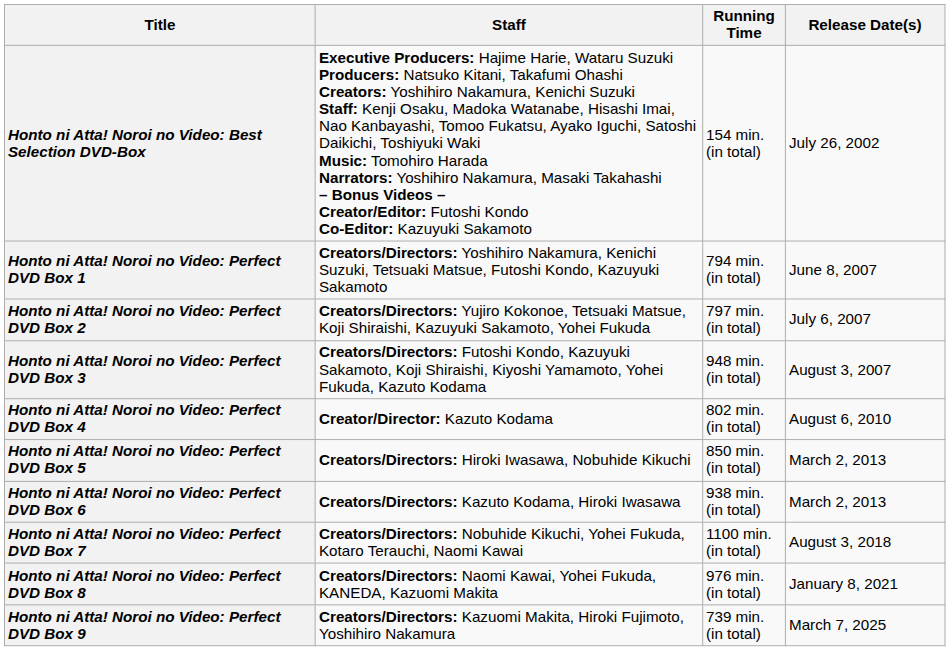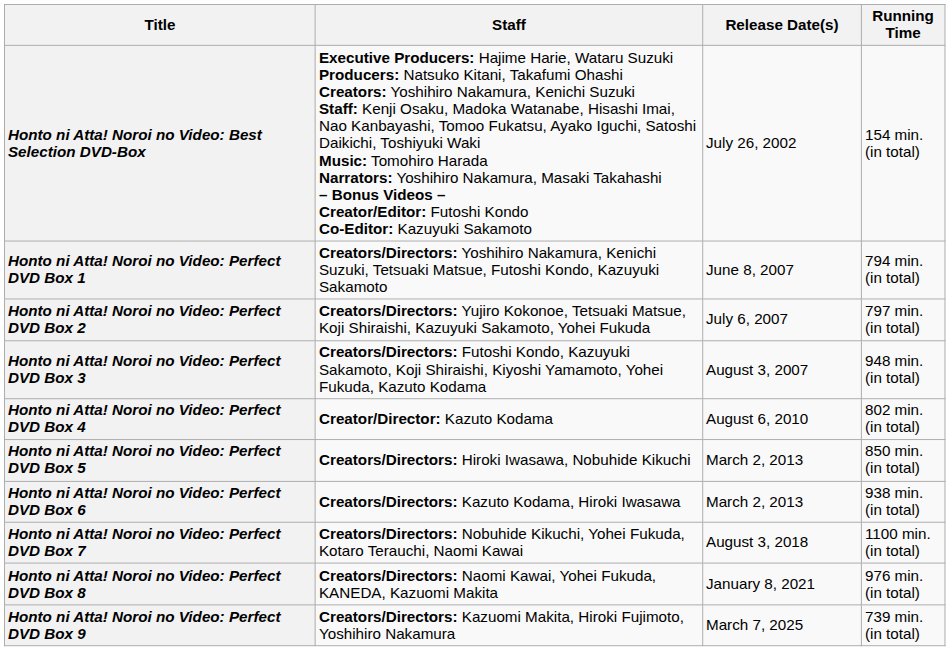 <table class="wikitable mw-collapsible mw-collapsed">
 <tr>
 <th style=width:20.0em>Title</th>
 <th style="width:25.0em">Staff</th>
+<th style="width:10.0em">Release Date(s)</th>
 <th style="width:5.0em">Running Time</th>
-<th style="width:10.0em">Release Date(s)</th>
 </tr>
 <tr>
 <th style="text-align:left"><em>Honto ni Atta! Noroi no Video: Best Selection DVD-Box</em></th>
 <td><strong>Executive Producers:</strong> Hajime Harie, Wataru Suzuki<br><strong>Producers:</strong> Natsuko Kitani, Takafumi Ohashi<br><strong>Creators:</strong> Yoshihiro Nakamura, Kenichi Suzuki<br><strong>Staff:</strong> Kenji Osaku, Madoka Watanabe, Hisashi Imai, Nao Kanbayashi, Tomoo Fukatsu, Ayako Iguchi, Satoshi Daikichi, Toshiyuki Waki<br><strong>Music:</strong> Tomohiro Harada<br><strong>Narrators:</strong> Yoshihiro Nakamura, Masaki Takahashi<br><strong>– Bonus Videos –</strong><br><strong>Creator/Editor:</strong> Futoshi Kondo<br><strong>Co-Editor:</strong> Kazuyuki Sakamoto</td>
+<td>July 26, 2002</td>
 <td>154 min. (in total)</td>
-<td>July 26, 2002</td>
 </tr>
 <tr>
 <th style="text-align:left"><em>Honto ni Atta! Noroi no Video: Perfect DVD Box 1</em></th>
 <td><strong>Creators/Directors:</strong> Yoshihiro Nakamura, Kenichi Suzuki, Tetsuaki Matsue, Futoshi Kondo, Kazuyuki Sakamoto</td>
+<td>June 8, 2007</td>
 <td>794 min. (in total)</td>
-<td>June 8, 2007</td>
 </tr>
 <tr>
 <th style="text-align:left"><em>Honto ni Atta! Noroi no Video: Perfect DVD Box 2</em></th>
 <td><strong>Creators/Directors:</strong> Yujiro Kokonoe, Tetsuaki Matsue, Koji Shiraishi, Kazuyuki Sakamoto, Yohei Fukuda</td>
+<td>July 6, 2007</td>
 <td>797 min. (in total)</td>
-<td>July 6, 2007</td>
 </tr>
 <tr>
 <th style="text-align:left"><em>Honto ni Atta! Noroi no Video: Perfect DVD Box 3</em></th>
 <td><strong>Creators/Directors:</strong> Futoshi Kondo, Kazuyuki Sakamoto, Koji Shiraishi, Kiyoshi Yamamoto, Yohei Fukuda, Kazuto Kodama</td>
+<td>August 3, 2007</td>
 <td>948 min. (in total)</td>
-<td>August 3, 2007</td>
 </tr>
 <tr>
 <th style="text-align:left"><em>Honto ni Atta! Noroi no Video: Perfect DVD Box 4</em></th>
 <td><strong>Creator/Director:</strong> Kazuto Kodama</td>
+<td>August 6, 2010</td>
 <td>802 min. (in total)</td>
-<td>August 6, 2010</td>
 </tr>
 <tr>
 <th style="text-align:left"><em>Honto ni Atta! Noroi no Video: Perfect DVD Box 5</em></th>
 <td><strong>Creators/Directors:</strong> Hiroki Iwasawa, Nobuhide Kikuchi</td>
+<td>March 2, 2013</td>
 <td>850 min. (in total)</td>
-<td>March 2, 2013</td>
 </tr>
 <tr>
 <th style="text-align:left"><em>Honto ni Atta! Noroi no Video: Perfect DVD Box 6</em></th>
 <td><strong>Creators/Directors:</strong> Kazuto Kodama, Hiroki Iwasawa</td>
+<td>March 2, 2013</td>
 <td>938 min. (in total)</td>
-<td>March 2, 2013</td>
 </tr>
 <tr>
 <th style="text-align:left"><em>Honto ni Atta! Noroi no Video: Perfect DVD Box 7</em></th>
 <td><strong>Creators/Directors:</strong> Nobuhide Kikuchi, Yohei Fukuda, Kotaro Terauchi, Naomi Kawai</td>
+<td>August 3, 2018</td>
 <td>1100 min. (in total)</td>
-<td>August 3, 2018</td>
 </tr>
 <tr>
 <th style="text-align:left"><em>Honto ni Atta! Noroi no Video: Perfect DVD Box 8</em></th>
 <td><strong>Creators/Directors:</strong> Naomi Kawai, Yohei Fukuda, KANEDA, Kazuomi Makita</td>
+<td>January 8, 2021</td>
 <td>976 min. (in total)</td>
-<td>January 8, 2021</td>
 </tr>
 <tr>
 <th style="text-align:left"><em>Honto ni Atta! Noroi no Video: Perfect DVD Box 9</em></th>
 <td><strong>Creators/Directors:</strong> Kazuomi Makita, Hiroki Fujimoto, Yoshihiro Nakamura</td>
+<td>March 7, 2025</td>
 <td>739 min. (in total)</td>
-<td>March 7, 2025</td>
 </tr>
 </table>
